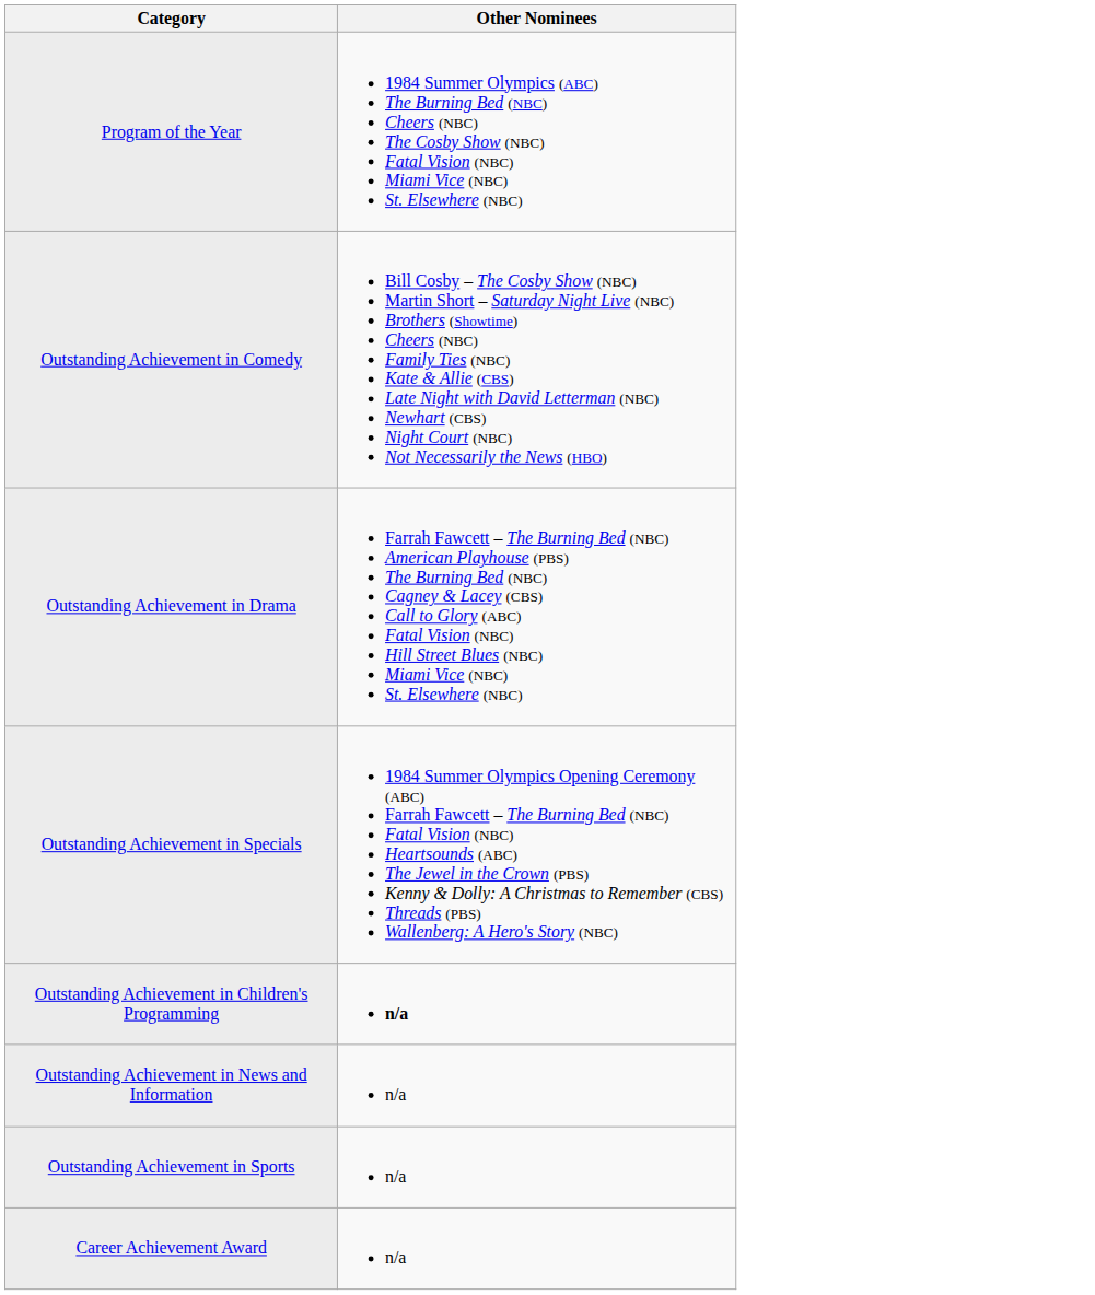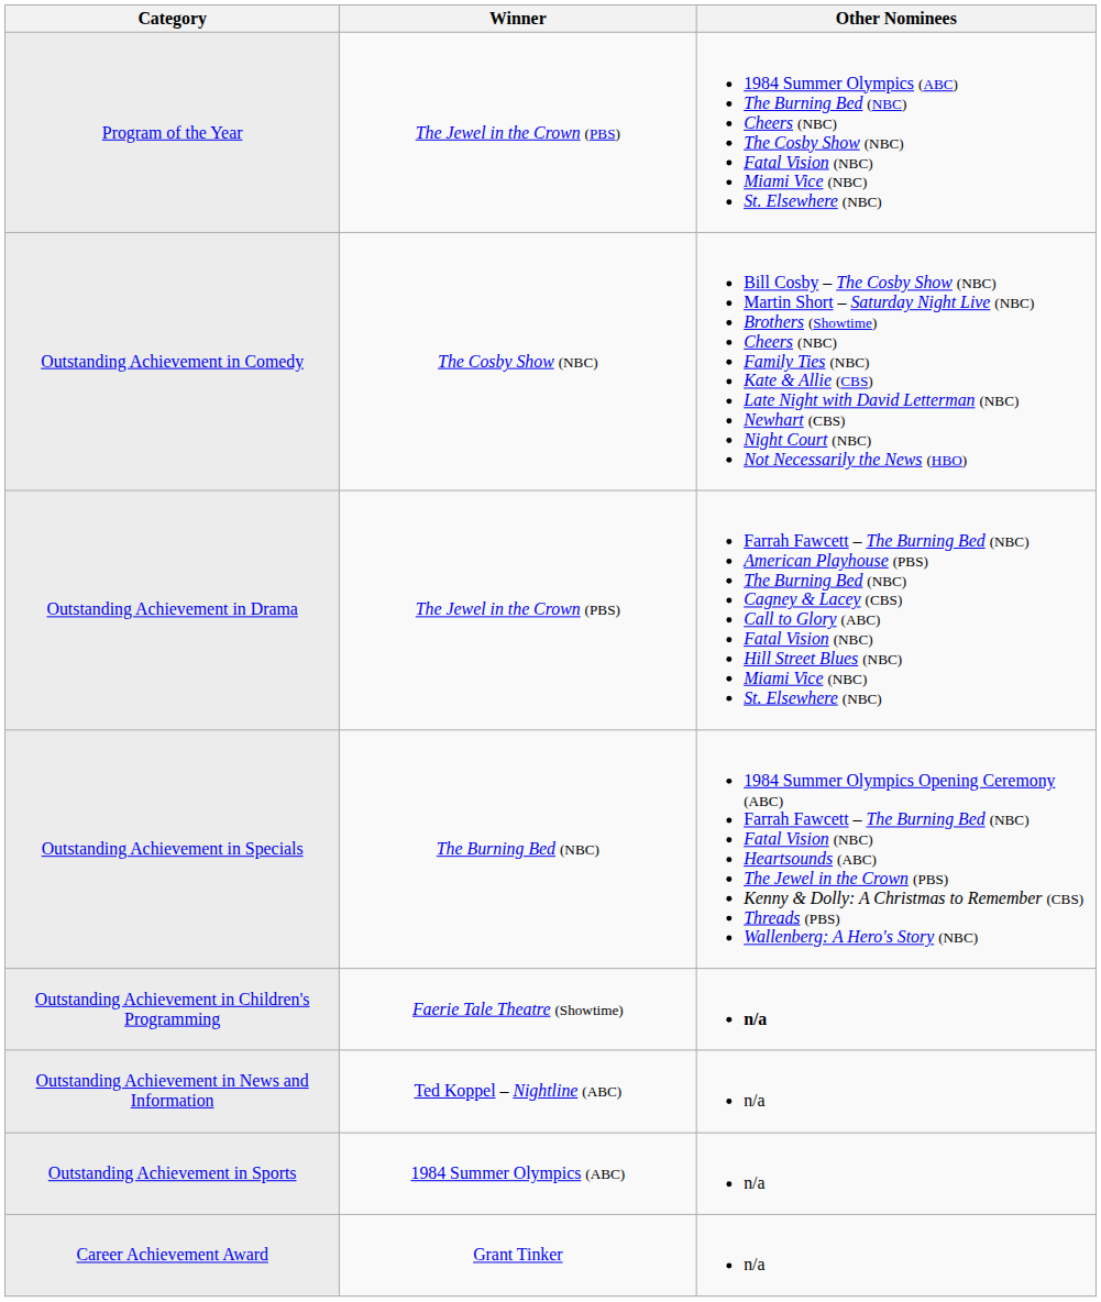 <table class="wikitable">
 <tr>
 <th width="300">Category</th>
+<th width="320">Winner</th>
 <th width="360">Other Nominees</th>
 </tr>
 <tr>
 <td align="center" style="background: #ececec; color: grey; vertical-align: middle; text-align: center;" class="table-na"><a href='#'>Program of the Year</a></td>
+<td align="center"><em><a href='#'>The Jewel in the Crown</a></em> <small>(<a href='#'>PBS</a>)</small></td>
 <td><br><ul><li><a href='#'>1984 Summer Olympics</a> <small>(<a href='#'>ABC</a>)</small></li><li><em><a href='#'>The Burning Bed</a></em> <small>(<a href='#'>NBC</a>)</small></li><li><em><a href='#'>Cheers</a></em> <small>(NBC)</small></li><li><em><a href='#'>The Cosby Show</a></em> <small>(NBC)</small></li><li><em><a href='#'>Fatal Vision</a></em> <small>(NBC)</small></li><li><em><a href='#'>Miami Vice</a></em> <small>(NBC)</small></li><li><em><a href='#'>St. Elsewhere</a></em> <small>(NBC)</small></li></ul></td>
 </tr>
 <tr>
 <td align="center" style="background: #ececec; color: grey; vertical-align: middle; text-align: center;" class="table-na"><a href='#'>Outstanding Achievement in Comedy</a></td>
+<td align="center"><em><a href='#'>The Cosby Show</a></em> <small>(NBC)</small></td>
 <td><br><ul><li><a href='#'>Bill Cosby</a> – <em><a href='#'>The Cosby Show</a></em> <small>(NBC)</small></li><li><a href='#'>Martin Short</a> – <em><a href='#'>Saturday Night Live</a></em> <small>(NBC)</small></li><li><em><a href='#'>Brothers</a></em> <small>(<a href='#'>Showtime</a>)</small></li><li><em><a href='#'>Cheers</a></em> <small>(NBC)</small></li><li><em><a href='#'>Family Ties</a></em> <small>(NBC)</small></li><li><em><a href='#'>Kate & Allie</a></em> <small>(<a href='#'>CBS</a>)</small></li><li><em><a href='#'>Late Night with David Letterman</a></em> <small>(NBC)</small></li><li><em><a href='#'>Newhart</a></em> <small>(CBS)</small></li><li><em><a href='#'>Night Court</a></em> <small>(NBC)</small></li><li><em><a href='#'>Not Necessarily the News</a></em> <small>(<a href='#'>HBO</a>)</small></li></ul></td>
 </tr>
 <tr>
 <td align="center" style="background: #ececec; color: grey; vertical-align: middle; text-align: center;" class="table-na"><a href='#'>Outstanding Achievement in Drama</a></td>
+<td align="center"><em><a href='#'>The Jewel in the Crown</a></em> <small>(PBS)</small></td>
 <td><br><ul><li><a href='#'>Farrah Fawcett</a> – <em><a href='#'>The Burning Bed</a></em> <small>(NBC)</small></li><li><em><a href='#'>American Playhouse</a></em> <small>(PBS)</small></li><li><em><a href='#'>The Burning Bed</a></em> <small>(NBC)</small></li><li><em><a href='#'>Cagney & Lacey</a></em> <small>(CBS)</small></li><li><em><a href='#'>Call to Glory</a></em> <small>(ABC)</small></li><li><em><a href='#'>Fatal Vision</a></em> <small>(NBC)</small></li><li><em><a href='#'>Hill Street Blues</a></em> <small>(NBC)</small></li><li><em><a href='#'>Miami Vice</a></em> <small>(NBC)</small></li><li><em><a href='#'>St. Elsewhere</a></em> <small>(NBC)</small></li></ul></td>
 </tr>
 <tr>
 <td align="center" style="background: #ececec; color: grey; vertical-align: middle; text-align: center;" class="table-na"><a href='#'>Outstanding Achievement in Specials</a></td>
+<td align="center"><em><a href='#'>The Burning Bed</a></em> <small>(NBC)</small></td>
 <td><br><ul><li><a href='#'>1984 Summer Olympics Opening Ceremony</a> <small>(ABC)</small></li><li><a href='#'>Farrah Fawcett</a> – <em><a href='#'>The Burning Bed</a></em> <small>(NBC)</small></li><li><em><a href='#'>Fatal Vision</a></em> <small>(NBC)</small></li><li><em><a href='#'>Heartsounds</a></em> <small>(ABC)</small></li><li><em><a href='#'>The Jewel in the Crown</a></em> <small>(PBS)</small></li><li><em>Kenny & Dolly: A Christmas to Remember</em> <small>(CBS)</small></li><li><em><a href='#'>Threads</a></em> <small>(PBS)</small></li><li><em><a href='#'>Wallenberg: A Hero's Story</a></em> <small>(NBC)</small></li></ul></td>
 </tr>
 <tr>
 <td align="center" style="background: #ececec; color: grey; vertical-align: middle; text-align: center;" class="table-na"><a href='#'>Outstanding Achievement in Children's Programming</a></td>
+<td align="center"><em><a href='#'>Faerie Tale Theatre</a></em> <small>(Showtime)</small></td>
 <td><strong><br><ul><li>n/a</li></ul></strong></td>
 </tr>
 <tr>
 <td align="center" style="background: #ececec; color: grey; vertical-align: middle; text-align: center;" class="table-na"><a href='#'>Outstanding Achievement in News and Information</a></td>
+<td align="center"><a href='#'>Ted Koppel</a> – <em><a href='#'>Nightline</a></em> <small>(ABC)</small></td>
 <td><br><ul><li>n/a</li></ul></td>
 </tr>
 <tr>
 <td align="center" style="background: #ececec; color: grey; vertical-align: middle; text-align: center;" class="table-na"><a href='#'>Outstanding Achievement in Sports</a></td>
+<td align="center"><a href='#'>1984 Summer Olympics</a> <small>(ABC)</small></td>
 <td><br><ul><li>n/a</li></ul></td>
 </tr>
 <tr>
 <td align="center" style="background: #ececec; color: grey; vertical-align: middle; text-align: center;" class="table-na"><a href='#'>Career Achievement Award</a></td>
+<td align="center"><a href='#'>Grant Tinker</a></td>
 <td><br><ul><li>n/a</li></ul></td>
 </tr>
 </table>
